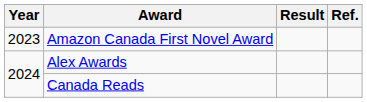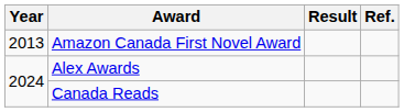 <table class="wikitable">
 <tr>
 <th>Year</th>
 <th>Award</th>
 <th>Result</th>
 <th>Ref.</th>
 </tr>
 <tr>
-<td>2023</td>
+<td>2013</td>
 <td><a href='#'>Amazon Canada First Novel Award</a></td>
 <td></td>
 <td></td>
 </tr>
 <tr>
 <td rowspan=2>2024</td>
 <td><a href='#'>Alex Awards</a></td>
 <td></td>
 <td></td>
 </tr>
 <tr>
 <td><a href='#'>Canada Reads</a></td>
 <td></td>
 <td></td>
 </tr>
 </table>
